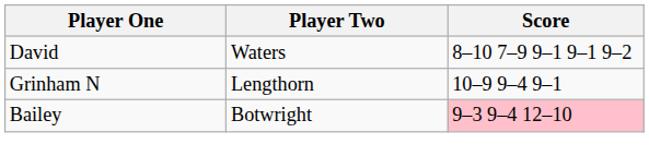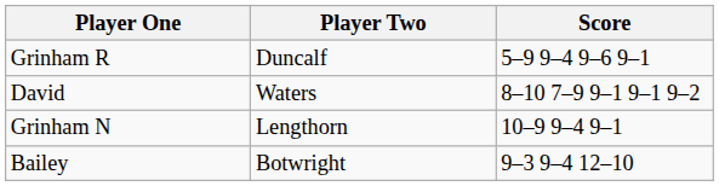 <table class="wikitable">
 <tr>
 <th width=170>Player One</th>
 <th width=170>Player Two</th>
 <th width=150>Score</th>
+</tr>
+<tr>
+<td> Grinham R</td>
+<td> Duncalf</td>
+<td>5–9 9–4 9–6 9–1</td>
 </tr>
 <tr>
 <td> David</td>
 <td> Waters</td>
 <td>8–10 7–9 9–1 9–1 9–2</td>
 </tr>
 <tr>
 <td> Grinham N</td>
 <td> Lengthorn</td>
 <td>10–9 9–4 9–1</td>
 </tr>
 <tr>
 <td> Bailey</td>
 <td> Botwright</td>
-<td style="background: pink;">9–3 9–4 12–10</td>
+<td>9–3 9–4 12–10</td>
 </tr>
 </table>
